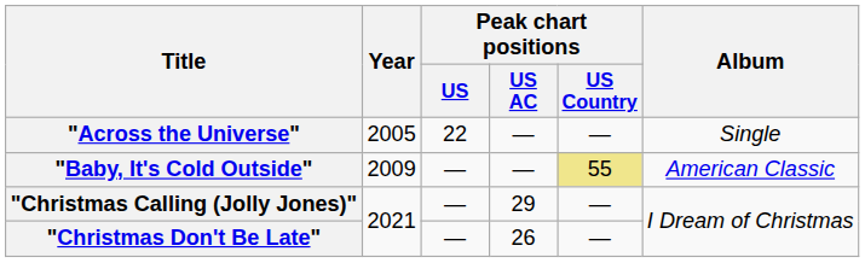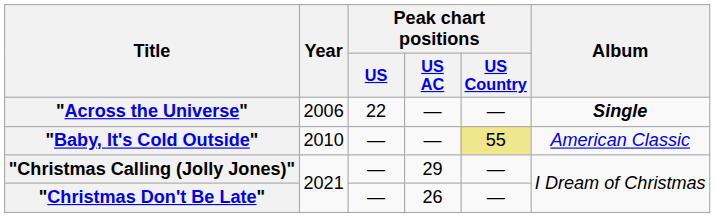 <table class="wikitable plainrowheaders" style="text-align:center;">
 <tr>
 <th rowspan="2">Title</th>
 <th rowspan="2">Year</th>
 <th colspan="3">Peak chart positions</th>
 <th rowspan="2">Album</th>
 </tr>
 <tr>
 <th scope="col" style="width:3em;font-size:90%;"><a href='#'>US</a><br></th>
 <th scope="col" style="width:3em;font-size:90%;"><a href='#'>US<br>AC</a><br></th>
 <th scope="col" style="width:3em;font-size:90%;"><a href='#'>US<br>Country</a><br></th>
 </tr>
 <tr>
 <th scope="row">"<a href='#'>Across the Universe</a>"<br></th>
-<td>2005</td>
+<td>2006</td>
 <td>22</td>
 <td>—</td>
 <td>—</td>
-<td><em>Single</em></td>
+<td><strong><em>Single</em></strong></td>
 </tr>
 <tr>
 <th scope="row">"<a href='#'>Baby, It's Cold Outside</a>"<br></th>
-<td>2009</td>
+<td>2010</td>
 <td>—</td>
 <td>—</td>
 <td style="background: khaki;">55</td>
 <td><em><a href='#'>American Classic</a></em></td>
 </tr>
 <tr>
 <th scope="row">"Christmas Calling (Jolly Jones)"</th>
 <td rowspan="2">2021</td>
 <td>—</td>
 <td>29</td>
 <td>—</td>
 <td rowspan="2"><em>I Dream of Christmas</em></td>
 </tr>
 <tr>
 <th scope="row">"<a href='#'>Christmas Don't Be Late</a>"</th>
 <td>—</td>
 <td>26</td>
 <td>—</td>
 </tr>
 </table>
